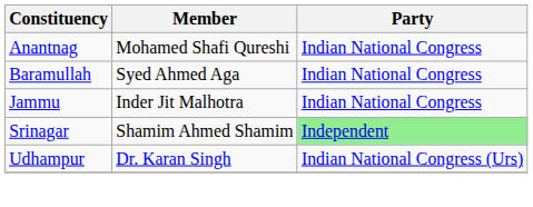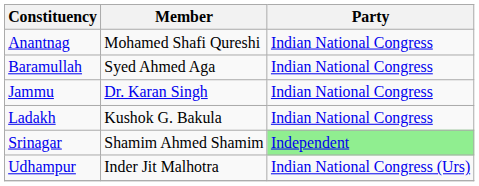 <table class="wikitable sortable">
 <tr>
 <th>Constituency</th>
 <th>Member</th>
 <th>Party</th>
 </tr>
 <tr>
 <td><a href='#'>Anantnag</a></td>
 <td>Mohamed Shafi Qureshi</td>
 <td><a href='#'>Indian National Congress</a></td>
 </tr>
 <tr>
 <td><a href='#'>Baramullah</a></td>
 <td>Syed Ahmed Aga</td>
 <td><a href='#'>Indian National Congress</a></td>
 </tr>
 <tr>
 <td><a href='#'>Jammu</a></td>
-<td>Inder Jit Malhotra</td>
+<td><a href='#'>Dr. Karan Singh</a></td>
+<td><a href='#'>Indian National Congress</a></td>
+</tr>
+<tr>
+<td><a href='#'>Ladakh</a></td>
+<td>Kushok G. Bakula</td>
 <td><a href='#'>Indian National Congress</a></td>
 </tr>
 <tr>
 <td><a href='#'>Srinagar</a></td>
 <td>Shamim Ahmed Shamim</td>
 <td style="background: lightgreen;"><a href='#'>Independent</a></td>
 </tr>
 <tr>
 <td><a href='#'>Udhampur</a></td>
-<td><a href='#'>Dr. Karan Singh</a></td>
+<td>Inder Jit Malhotra</td>
 <td><a href='#'>Indian National Congress (Urs)</a></td>
 </tr>
 <tr>
 </tr>
 </table>
